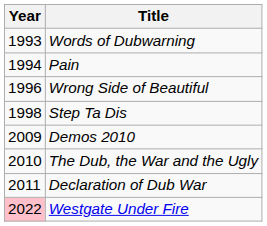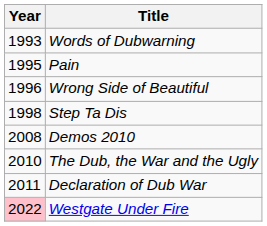 <table class="wikitable">
 <tr>
 <th>Year</th>
 <th>Title</th>
 </tr>
 <tr>
 <td>1993</td>
 <td><em>Words of Dubwarning</em></td>
 </tr>
 <tr>
-<td>1994</td>
+<td>1995</td>
 <td><em>Pain</em></td>
 </tr>
 <tr>
 <td>1996</td>
 <td><em>Wrong Side of Beautiful</em></td>
 </tr>
 <tr>
 <td>1998</td>
 <td><em>Step Ta Dis</em></td>
 </tr>
 <tr>
-<td>2009</td>
+<td>2008</td>
 <td><em>Demos 2010</em></td>
 </tr>
 <tr>
 <td>2010</td>
 <td><em>The Dub, the War and the Ugly</em></td>
 </tr>
 <tr>
 <td>2011</td>
 <td><em>Declaration of Dub War</em></td>
 </tr>
 <tr>
 <td style="background: pink;">2022</td>
 <td><em><a href='#'>Westgate Under Fire</a></em></td>
 </tr>
 </table>
